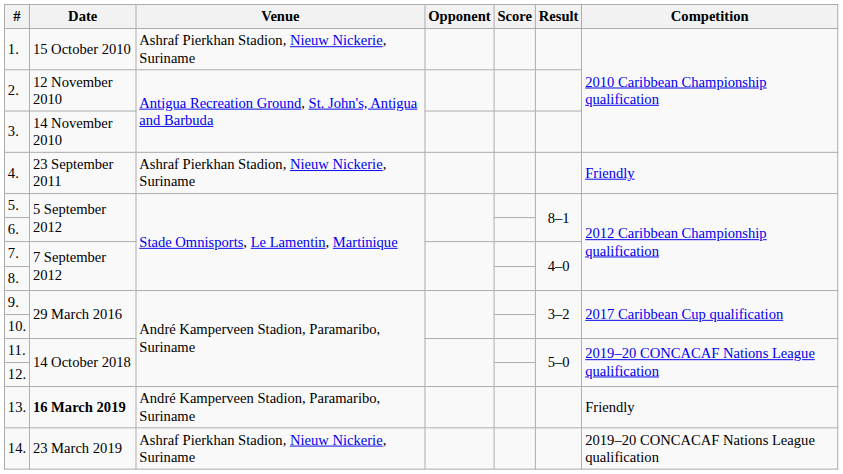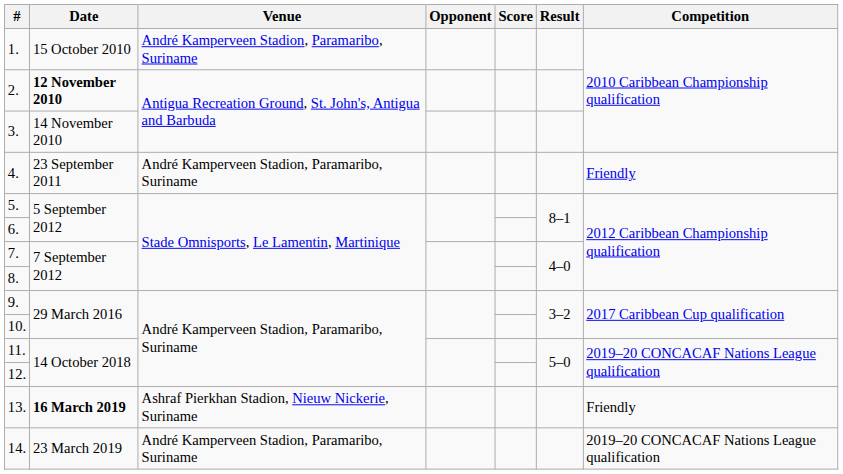 <table class="wikitable" style="font-size:95%">
 <tr>
 <th>#</th>
 <th>Date</th>
 <th>Venue</th>
 <th>Opponent</th>
 <th>Score</th>
 <th>Result</th>
 <th>Competition</th>
 </tr>
 <tr>
 <td>1.</td>
 <td>15 October 2010</td>
-<td>Ashraf Pierkhan Stadion, <a href='#'>Nieuw Nickerie</a>, Suriname</td>
+<td><a href='#'>André Kamperveen Stadion</a>, <a href='#'>Paramaribo</a>, <a href='#'>Suriname</a></td>
 <td></td>
 <td></td>
 <td></td>
 <td rowspan=3><a href='#'>2010 Caribbean Championship qualification</a></td>
 </tr>
 <tr>
 <td>2.</td>
-<td>12 November 2010</td>
+<td><strong>12 November 2010</strong></td>
 <td rowspan=2><a href='#'>Antigua Recreation Ground</a>, <a href='#'>St. John's, Antigua and Barbuda</a></td>
 <td></td>
 <td></td>
 <td></td>
 </tr>
 <tr>
 <td>3.</td>
 <td>14 November 2010</td>
 <td></td>
 <td></td>
 <td></td>
 </tr>
 <tr>
 <td>4.</td>
 <td>23 September 2011</td>
-<td>Ashraf Pierkhan Stadion, <a href='#'>Nieuw Nickerie</a>, Suriname</td>
+<td>André Kamperveen Stadion, Paramaribo, Suriname</td>
 <td></td>
 <td></td>
 <td></td>
 <td><a href='#'>Friendly</a></td>
 </tr>
 <tr>
 <td>5.</td>
 <td rowspan=2>5 September 2012</td>
 <td rowspan=4><a href='#'>Stade Omnisports</a>, <a href='#'>Le Lamentin</a>, <a href='#'>Martinique</a></td>
 <td rowspan=2></td>
 <td></td>
 <td rowspan=2 style="text-align:center;">8–1</td>
 <td rowspan=4><a href='#'>2012 Caribbean Championship qualification</a></td>
 </tr>
 <tr>
 <td>6.</td>
 <td></td>
 </tr>
 <tr>
 <td>7.</td>
 <td rowspan=2>7 September 2012</td>
 <td rowspan=2></td>
 <td></td>
 <td rowspan=2 style="text-align:center;">4–0</td>
 </tr>
 <tr>
 <td>8.</td>
 <td></td>
 </tr>
 <tr>
 <td>9.</td>
 <td rowspan=2>29 March 2016</td>
 <td rowspan=4>André Kamperveen Stadion, Paramaribo, Suriname</td>
 <td rowspan=2></td>
 <td></td>
 <td rowspan=2 style="text-align:center;">3–2</td>
 <td rowspan=2><a href='#'>2017 Caribbean Cup qualification</a></td>
 </tr>
 <tr>
 <td>10.</td>
 <td></td>
 </tr>
 <tr>
 <td>11.</td>
 <td rowspan=2>14 October 2018</td>
 <td rowspan=2></td>
 <td></td>
 <td rowspan=2 style="text-align:center;">5–0</td>
 <td rowspan="2"><a href='#'>2019–20 CONCACAF Nations League qualification</a></td>
 </tr>
 <tr>
 <td>12.</td>
 <td></td>
 </tr>
 <tr>
 <td>13.</td>
 <td><strong>16 March 2019</strong></td>
-<td>André Kamperveen Stadion, Paramaribo, Suriname</td>
+<td>Ashraf Pierkhan Stadion, <a href='#'>Nieuw Nickerie</a>, Suriname</td>
 <td></td>
 <td></td>
 <td></td>
 <td>Friendly</td>
 </tr>
 <tr>
 <td>14.</td>
 <td>23 March 2019</td>
-<td>Ashraf Pierkhan Stadion, <a href='#'>Nieuw Nickerie</a>, Suriname</td>
+<td>André Kamperveen Stadion, Paramaribo, Suriname</td>
 <td></td>
 <td></td>
 <td></td>
 <td>2019–20 CONCACAF Nations League qualification</td>
 </tr>
 </table>
